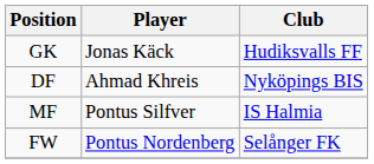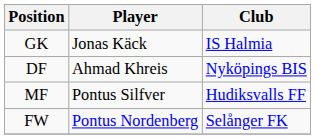 <table class="wikitable" style="text-align:center">
 <tr>
 <th>Position</th>
 <th>Player</th>
 <th>Club</th>
 </tr>
 <tr>
 <td>GK</td>
 <td align="left"> Jonas Käck</td>
-<td align="left"><a href='#'>Hudiksvalls FF</a></td>
+<td align="left"><a href='#'>IS Halmia</a></td>
 </tr>
 <tr>
 <td>DF</td>
 <td align="left"> Ahmad Khreis</td>
 <td align="left"><a href='#'>Nyköpings BIS</a></td>
 </tr>
 <tr>
 <td>MF</td>
 <td align="left"> Pontus Silfver</td>
-<td align="left"><a href='#'>IS Halmia</a></td>
+<td align="left"><a href='#'>Hudiksvalls FF</a></td>
 </tr>
 <tr>
 <td>FW</td>
 <td align="left"> <a href='#'>Pontus Nordenberg</a></td>
 <td align="left"><a href='#'>Selånger FK</a></td>
 </tr>
 <tr>
 </tr>
 </table>
